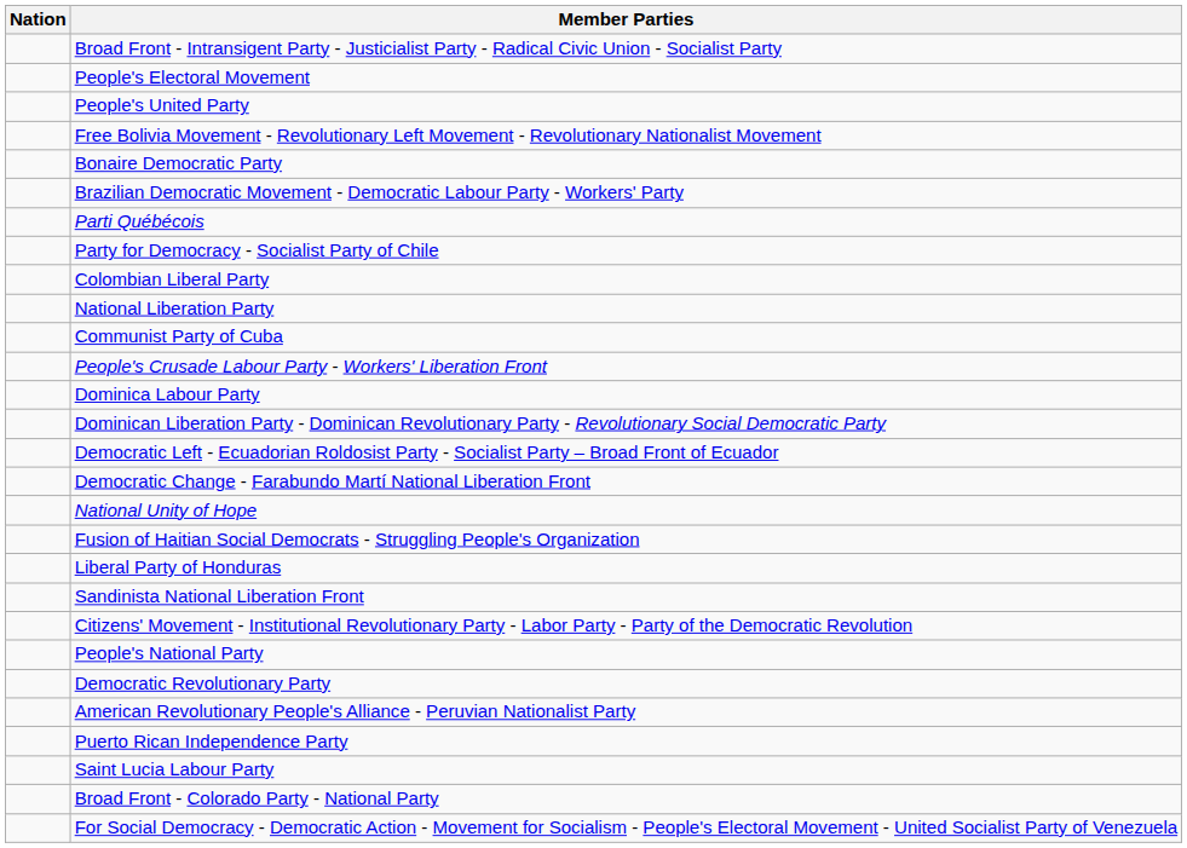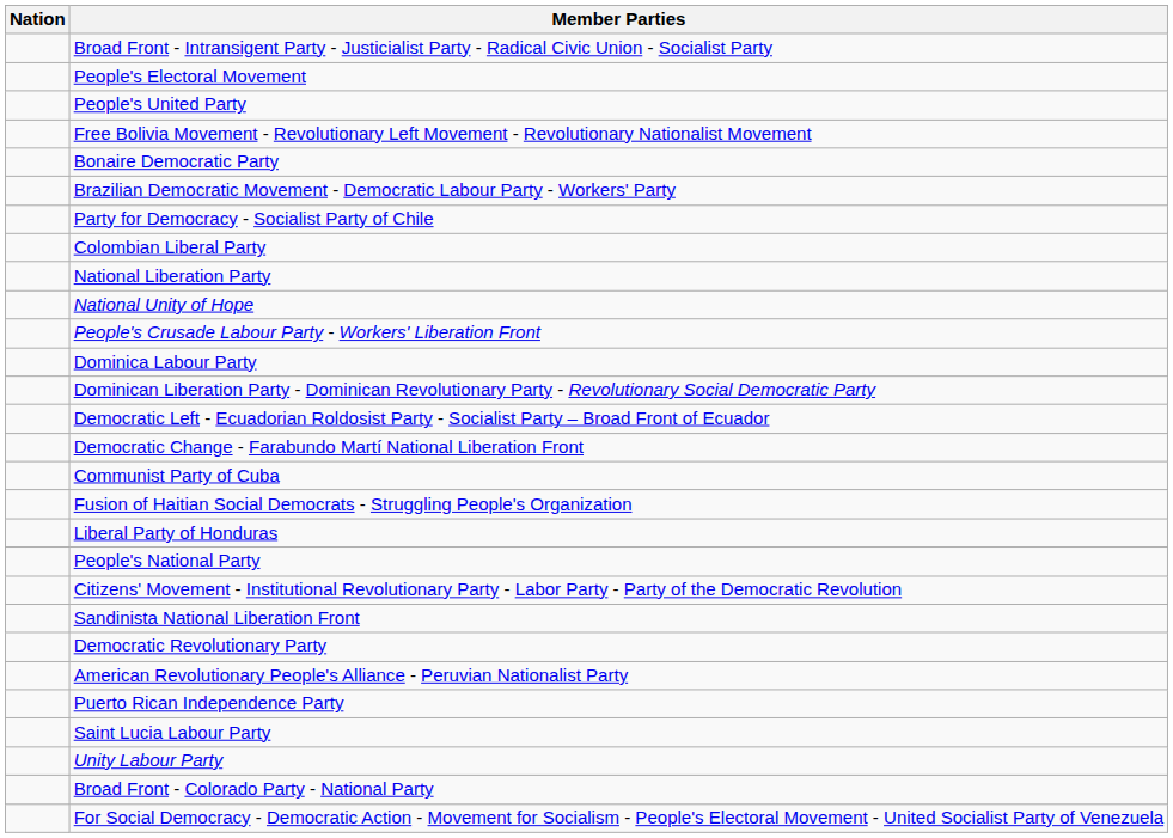 <table class="wikitable">
 <tr>
 <th>Nation</th>
 <th>Member Parties</th>
 </tr>
 <tr>
 <td></td>
 <td><a href='#'>Broad Front</a> - <a href='#'>Intransigent Party</a> - <a href='#'>Justicialist Party</a> - <a href='#'>Radical Civic Union</a> - <a href='#'>Socialist Party</a></td>
 </tr>
 <tr>
 <td></td>
 <td><a href='#'>People's Electoral Movement</a></td>
 </tr>
 <tr>
 <td></td>
 <td><a href='#'>People's United Party</a></td>
 </tr>
 <tr>
 <td></td>
 <td><a href='#'>Free Bolivia Movement</a> - <a href='#'>Revolutionary Left Movement</a> - <a href='#'>Revolutionary Nationalist Movement</a></td>
 </tr>
 <tr>
 <td></td>
 <td><a href='#'>Bonaire Democratic Party</a></td>
 </tr>
 <tr>
 <td></td>
 <td><a href='#'>Brazilian Democratic Movement</a> - <a href='#'>Democratic Labour Party</a> - <a href='#'>Workers' Party</a></td>
 </tr>
 <tr>
 <td></td>
-<td><em><a href='#'>Parti Québécois</a></em></td>
-</tr>
-<tr>
-<td></td>
 <td><a href='#'>Party for Democracy</a> - <a href='#'>Socialist Party of Chile</a></td>
 </tr>
 <tr>
 <td></td>
 <td><a href='#'>Colombian Liberal Party</a></td>
 </tr>
 <tr>
 <td></td>
 <td><a href='#'>National Liberation Party</a></td>
 </tr>
 <tr>
 <td></td>
-<td><a href='#'>Communist Party of Cuba</a></td>
+<td><em><a href='#'>National Unity of Hope</a></em></td>
 </tr>
 <tr>
 <td></td>
 <td><em><a href='#'>People's Crusade Labour Party</a></em> - <em><a href='#'>Workers' Liberation Front</a></em></td>
 </tr>
 <tr>
 <td></td>
 <td><a href='#'>Dominica Labour Party</a></td>
 </tr>
 <tr>
 <td></td>
 <td><a href='#'>Dominican Liberation Party</a> - <a href='#'>Dominican Revolutionary Party</a> - <em><a href='#'>Revolutionary Social Democratic Party</a></em></td>
 </tr>
 <tr>
 <td></td>
 <td><a href='#'>Democratic Left</a> - <a href='#'>Ecuadorian Roldosist Party</a> - <a href='#'>Socialist Party – Broad Front of Ecuador</a></td>
 </tr>
 <tr>
 <td></td>
 <td><a href='#'>Democratic Change</a> - <a href='#'>Farabundo Martí National Liberation Front</a></td>
 </tr>
 <tr>
 <td></td>
-<td><em><a href='#'>National Unity of Hope</a></em></td>
+<td><a href='#'>Communist Party of Cuba</a></td>
 </tr>
 <tr>
 <td></td>
 <td><a href='#'>Fusion of Haitian Social Democrats</a> - <a href='#'>Struggling People's Organization</a></td>
 </tr>
 <tr>
 <td></td>
 <td><a href='#'>Liberal Party of Honduras</a></td>
 </tr>
 <tr>
 <td></td>
-<td><a href='#'>Sandinista National Liberation Front</a></td>
+<td><a href='#'>People's National Party</a></td>
 </tr>
 <tr>
 <td></td>
 <td><a href='#'>Citizens' Movement</a> - <a href='#'>Institutional Revolutionary Party</a> - <a href='#'>Labor Party</a> - <a href='#'>Party of the Democratic Revolution</a></td>
 </tr>
 <tr>
 <td></td>
-<td><a href='#'>People's National Party</a></td>
+<td><a href='#'>Sandinista National Liberation Front</a></td>
 </tr>
 <tr>
 <td></td>
 <td><a href='#'>Democratic Revolutionary Party</a></td>
 </tr>
 <tr>
 <td></td>
 <td><a href='#'>American Revolutionary People's Alliance</a> - <a href='#'>Peruvian Nationalist Party</a></td>
 </tr>
 <tr>
 <td></td>
 <td><a href='#'>Puerto Rican Independence Party</a></td>
 </tr>
 <tr>
 <td></td>
 <td><a href='#'>Saint Lucia Labour Party</a></td>
 </tr>
 <tr>
 <td></td>
+<td><em><a href='#'>Unity Labour Party</a></em></td>
+</tr>
+<tr>
+<td></td>
 <td><a href='#'>Broad Front</a> - <a href='#'>Colorado Party</a> - <a href='#'>National Party</a></td>
 </tr>
 <tr>
 <td></td>
 <td><a href='#'>For Social Democracy</a> - <a href='#'>Democratic Action</a> - <a href='#'>Movement for Socialism</a> - <a href='#'>People's Electoral Movement</a> - <a href='#'>United Socialist Party of Venezuela</a></td>
 </tr>
 </table>
